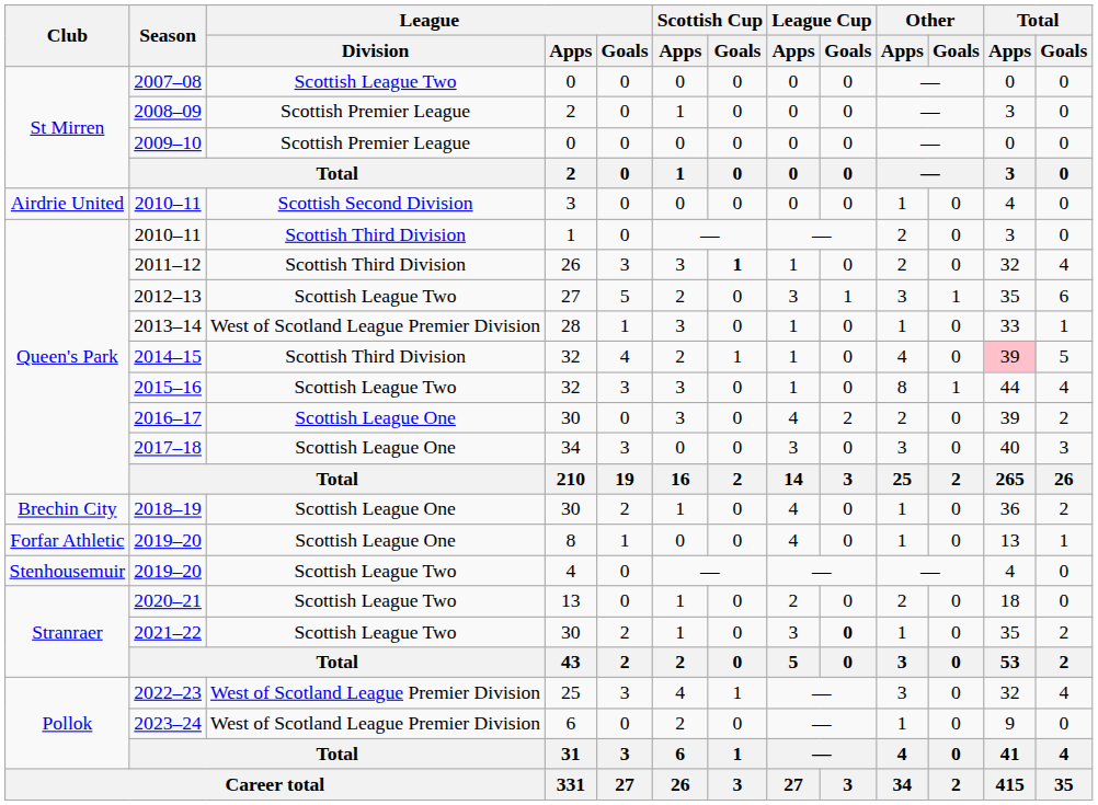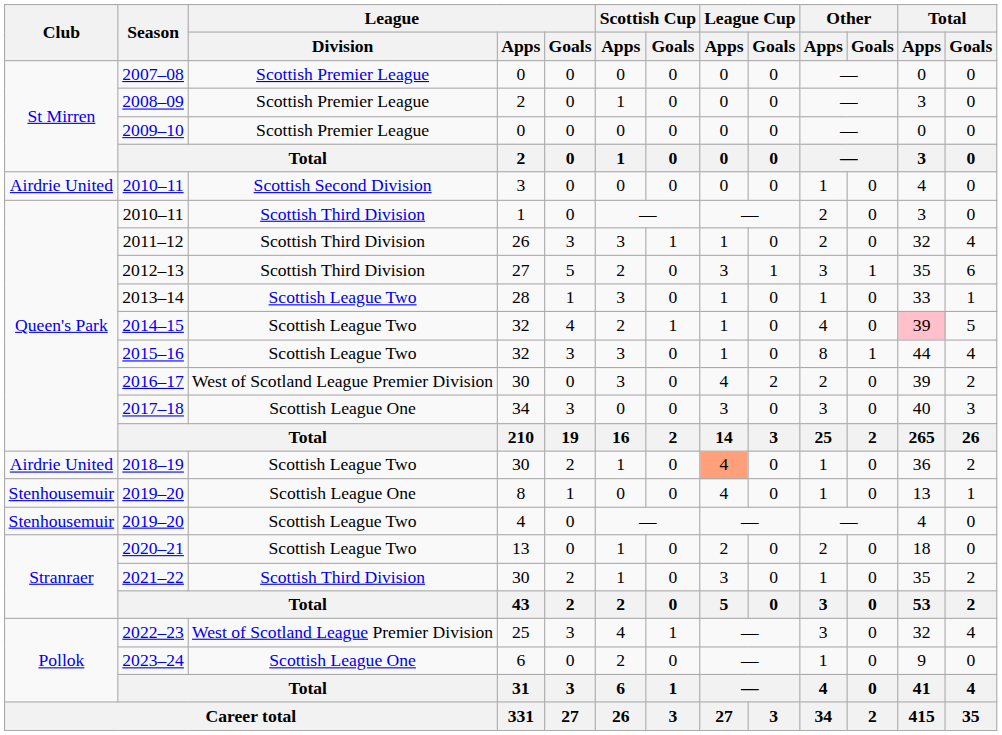 <table class="wikitable" style="text-align: center;">
 <tr>
 <th rowspan="2">Club</th>
 <th rowspan="2">Season</th>
 <th colspan="3">League</th>
 <th colspan="2">Scottish Cup</th>
 <th colspan="2">League Cup</th>
 <th colspan="2">Other</th>
 <th colspan="2">Total</th>
 </tr>
 <tr>
 <th>Division</th>
 <th>Apps</th>
 <th>Goals</th>
 <th>Apps</th>
 <th>Goals</th>
 <th>Apps</th>
 <th>Goals</th>
 <th>Apps</th>
 <th>Goals</th>
 <th>Apps</th>
 <th>Goals</th>
 </tr>
 <tr>
 <td rowspan="4"><a href='#'>St Mirren</a></td>
 <td><a href='#'>2007–08</a></td>
-<td><a href='#'>Scottish League Two</a></td>
+<td><a href='#'>Scottish Premier League</a></td>
 <td>0</td>
 <td>0</td>
 <td>0</td>
 <td>0</td>
 <td>0</td>
 <td>0</td>
 <td colspan="2">—</td>
 <td>0</td>
 <td>0</td>
 </tr>
 <tr>
 <td><a href='#'>2008–09</a></td>
 <td>Scottish Premier League</td>
 <td>2</td>
 <td>0</td>
 <td>1</td>
 <td>0</td>
 <td>0</td>
 <td>0</td>
 <td colspan="2">—</td>
 <td>3</td>
 <td>0</td>
 </tr>
 <tr>
 <td><a href='#'>2009–10</a></td>
 <td>Scottish Premier League</td>
 <td>0</td>
 <td>0</td>
 <td>0</td>
 <td>0</td>
 <td>0</td>
 <td>0</td>
 <td colspan="2">—</td>
 <td>0</td>
 <td>0</td>
 </tr>
 <tr>
 <th colspan="2">Total</th>
 <th>2</th>
 <th>0</th>
 <th>1</th>
 <th>0</th>
 <th>0</th>
 <th>0</th>
 <th colspan="2">—</th>
 <th>3</th>
 <th>0</th>
 </tr>
 <tr>
 <td><a href='#'>Airdrie United</a></td>
 <td><a href='#'>2010–11</a></td>
 <td><a href='#'>Scottish Second Division</a></td>
 <td>3</td>
 <td>0</td>
 <td>0</td>
 <td>0</td>
 <td>0</td>
 <td>0</td>
 <td>1</td>
 <td>0</td>
 <td>4</td>
 <td>0</td>
 </tr>
 <tr>
 <td rowspan="9"><a href='#'>Queen's Park</a></td>
 <td>2010–11</td>
 <td><a href='#'>Scottish Third Division</a></td>
 <td>1</td>
 <td>0</td>
 <td colspan="2">—</td>
 <td colspan="2">—</td>
 <td>2</td>
 <td>0</td>
 <td>3</td>
 <td>0</td>
 </tr>
 <tr>
 <td>2011–12</td>
 <td>Scottish Third Division</td>
 <td>26</td>
 <td>3</td>
 <td>3</td>
-<td><strong>1</strong></td>
+<td>1</td>
 <td>1</td>
 <td>0</td>
 <td>2</td>
 <td>0</td>
 <td>32</td>
 <td>4</td>
 </tr>
 <tr>
 <td>2012–13</td>
-<td>Scottish League Two</td>
+<td>Scottish Third Division</td>
 <td>27</td>
 <td>5</td>
 <td>2</td>
 <td>0</td>
 <td>3</td>
 <td>1</td>
 <td>3</td>
 <td>1</td>
 <td>35</td>
 <td>6</td>
 </tr>
 <tr>
 <td>2013–14</td>
-<td>West of Scotland League Premier Division</td>
+<td><a href='#'>Scottish League Two</a></td>
 <td>28</td>
 <td>1</td>
 <td>3</td>
 <td>0</td>
 <td>1</td>
 <td>0</td>
 <td>1</td>
 <td>0</td>
 <td>33</td>
 <td>1</td>
 </tr>
 <tr>
 <td><a href='#'>2014–15</a></td>
-<td>Scottish Third Division</td>
+<td>Scottish League Two</td>
 <td>32</td>
 <td>4</td>
 <td>2</td>
 <td>1</td>
 <td>1</td>
 <td>0</td>
 <td>4</td>
 <td>0</td>
 <td style="background: pink;">39</td>
 <td>5</td>
 </tr>
 <tr>
 <td><a href='#'>2015–16</a></td>
 <td>Scottish League Two</td>
 <td>32</td>
 <td>3</td>
 <td>3</td>
 <td>0</td>
 <td>1</td>
 <td>0</td>
 <td>8</td>
 <td>1</td>
 <td>44</td>
 <td>4</td>
 </tr>
 <tr>
 <td><a href='#'>2016–17</a></td>
-<td><a href='#'>Scottish League One</a></td>
+<td>West of Scotland League Premier Division</td>
 <td>30</td>
 <td>0</td>
 <td>3</td>
 <td>0</td>
 <td>4</td>
 <td>2</td>
 <td>2</td>
 <td>0</td>
 <td>39</td>
 <td>2</td>
 </tr>
 <tr>
 <td><a href='#'>2017–18</a></td>
 <td>Scottish League One</td>
 <td>34</td>
 <td>3</td>
 <td>0</td>
 <td>0</td>
 <td>3</td>
 <td>0</td>
 <td>3</td>
 <td>0</td>
 <td>40</td>
 <td>3</td>
 </tr>
 <tr>
 <th colspan="2">Total</th>
 <th>210</th>
 <th>19</th>
 <th>16</th>
 <th>2</th>
 <th>14</th>
 <th>3</th>
 <th>25</th>
 <th>2</th>
 <th>265</th>
 <th>26</th>
 </tr>
 <tr>
-<td><a href='#'>Brechin City</a></td>
+<td><a href='#'>Airdrie United</a></td>
 <td><a href='#'>2018–19</a></td>
-<td>Scottish League One</td>
+<td>Scottish League Two</td>
 <td>30</td>
 <td>2</td>
 <td>1</td>
 <td>0</td>
-<td>4</td>
+<td style="background: lightsalmon;">4</td>
 <td>0</td>
 <td>1</td>
 <td>0</td>
 <td>36</td>
 <td>2</td>
 </tr>
 <tr>
-<td><a href='#'>Forfar Athletic</a></td>
+<td><a href='#'>Stenhousemuir</a></td>
 <td><a href='#'>2019–20</a></td>
 <td>Scottish League One</td>
 <td>8</td>
 <td>1</td>
 <td>0</td>
 <td>0</td>
 <td>4</td>
 <td>0</td>
 <td>1</td>
 <td>0</td>
 <td>13</td>
 <td>1</td>
 </tr>
 <tr>
 <td><a href='#'>Stenhousemuir</a></td>
 <td><a href='#'>2019–20</a></td>
 <td>Scottish League Two</td>
 <td>4</td>
 <td>0</td>
 <td colspan="2">—</td>
 <td colspan="2">—</td>
 <td colspan="2">—</td>
 <td>4</td>
 <td>0</td>
 </tr>
 <tr>
 <td rowspan="3"><a href='#'>Stranraer</a></td>
 <td><a href='#'>2020–21</a></td>
 <td>Scottish League Two</td>
 <td>13</td>
 <td>0</td>
 <td>1</td>
 <td>0</td>
 <td>2</td>
 <td>0</td>
 <td>2</td>
 <td>0</td>
 <td>18</td>
 <td>0</td>
 </tr>
 <tr>
 <td><a href='#'>2021–22</a></td>
-<td>Scottish League Two</td>
+<td><a href='#'>Scottish Third Division</a></td>
 <td>30</td>
 <td>2</td>
 <td>1</td>
 <td>0</td>
 <td>3</td>
-<td><strong>0</strong></td>
+<td>0</td>
 <td>1</td>
 <td>0</td>
 <td>35</td>
 <td>2</td>
 </tr>
 <tr>
 <th colspan="2">Total</th>
 <th>43</th>
 <th>2</th>
 <th>2</th>
 <th>0</th>
 <th>5</th>
 <th>0</th>
 <th>3</th>
 <th>0</th>
 <th>53</th>
 <th>2</th>
 </tr>
 <tr>
 <td rowspan="3"><a href='#'>Pollok</a></td>
 <td><a href='#'>2022–23</a></td>
 <td><a href='#'>West of Scotland League</a> Premier Division</td>
 <td>25</td>
 <td>3</td>
 <td>4</td>
 <td>1</td>
 <td colspan="2">—</td>
 <td>3</td>
 <td>0</td>
 <td>32</td>
 <td>4</td>
 </tr>
 <tr>
 <td><a href='#'>2023–24</a></td>
-<td>West of Scotland League Premier Division</td>
+<td><a href='#'>Scottish League One</a></td>
 <td>6</td>
 <td>0</td>
 <td>2</td>
 <td>0</td>
 <td colspan="2">—</td>
 <td>1</td>
 <td>0</td>
 <td>9</td>
 <td>0</td>
 </tr>
 <tr>
 <th colspan="2">Total</th>
 <th>31</th>
 <th>3</th>
 <th>6</th>
 <th>1</th>
 <th colspan="2">—</th>
 <th>4</th>
 <th>0</th>
 <th>41</th>
 <th>4</th>
 </tr>
 <tr>
 <th colspan="3">Career total</th>
 <th>331</th>
 <th>27</th>
 <th>26</th>
 <th>3</th>
 <th>27</th>
 <th>3</th>
 <th>34</th>
 <th>2</th>
 <th>415</th>
 <th>35</th>
 </tr>
 </table>
